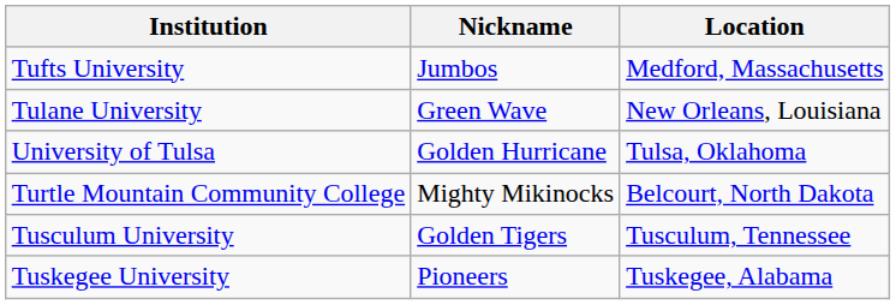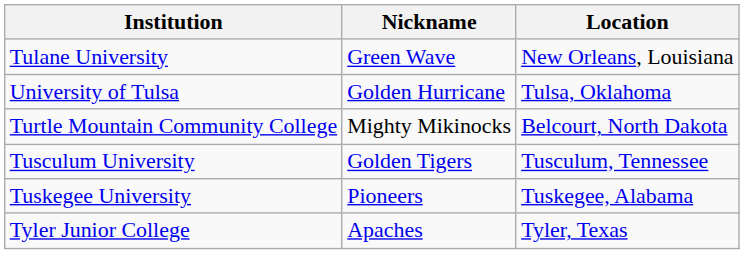 <table class="wikitable">
 <tr>
 <th>Institution</th>
 <th>Nickname</th>
 <th>Location</th>
-</tr>
-<tr>
-<td><a href='#'>Tufts University</a></td>
-<td><a href='#'>Jumbos</a></td>
-<td><a href='#'>Medford, Massachusetts</a></td>
 </tr>
 <tr>
 <td><a href='#'>Tulane University</a></td>
 <td><a href='#'>Green Wave</a></td>
 <td><a href='#'>New Orleans</a>, Louisiana</td>
 </tr>
 <tr>
 <td><a href='#'>University of Tulsa</a></td>
 <td><a href='#'>Golden Hurricane</a></td>
 <td><a href='#'>Tulsa, Oklahoma</a></td>
 </tr>
 <tr>
 <td><a href='#'>Turtle Mountain Community College</a></td>
 <td>Mighty Mikinocks</td>
 <td><a href='#'>Belcourt, North Dakota</a></td>
 </tr>
 <tr>
 <td><a href='#'>Tusculum University</a></td>
 <td><a href='#'>Golden Tigers</a></td>
 <td><a href='#'>Tusculum, Tennessee</a></td>
 </tr>
 <tr>
 <td><a href='#'>Tuskegee University</a></td>
 <td><a href='#'>Pioneers</a></td>
 <td><a href='#'>Tuskegee, Alabama</a></td>
 </tr>
+<tr>
+<td><a href='#'>Tyler Junior College</a></td>
+<td><a href='#'>Apaches</a></td>
+<td><a href='#'>Tyler, Texas</a></td>
+</tr>
 </table>
